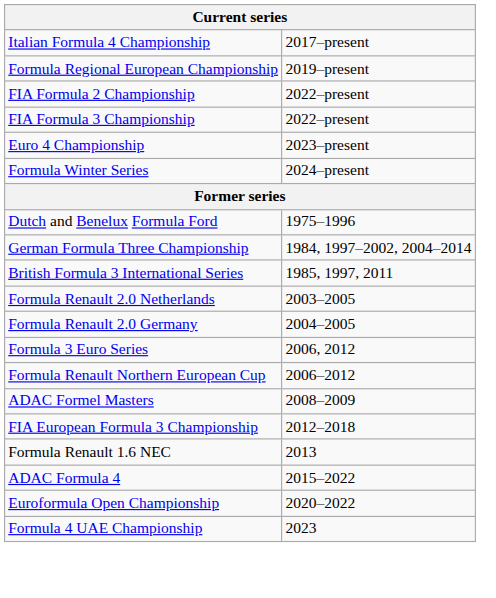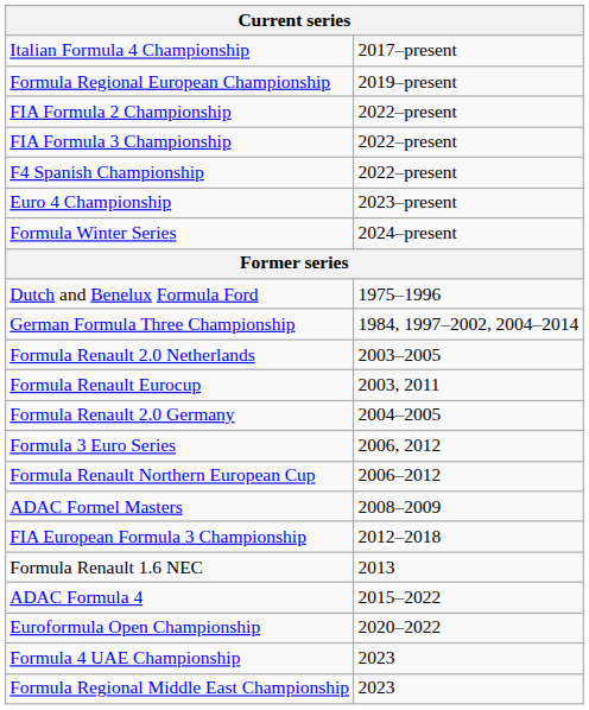 <table class="wikitable" border="1" style="font-size:85%;">
 <tr>
 <th colspan="2">Current series</th>
 </tr>
 <tr>
 <td><a href='#'>Italian Formula 4 Championship</a></td>
 <td>2017–present</td>
 </tr>
 <tr>
 <td><a href='#'>Formula Regional European Championship</a></td>
 <td>2019–present</td>
 </tr>
 <tr>
 <td><a href='#'>FIA Formula 2 Championship</a></td>
 <td>2022–present</td>
 </tr>
 <tr>
 <td><a href='#'>FIA Formula 3 Championship</a></td>
+<td>2022–present</td>
+</tr>
+<tr>
+<td><a href='#'>F4 Spanish Championship</a></td>
 <td>2022–present</td>
 </tr>
 <tr>
 <td><a href='#'>Euro 4 Championship</a></td>
 <td>2023–present</td>
 </tr>
 <tr>
 <td><a href='#'>Formula Winter Series</a></td>
 <td>2024–present</td>
 </tr>
 <tr>
 <th colspan="2">Former series</th>
 </tr>
 <tr>
 <td><a href='#'>Dutch</a> and <a href='#'>Benelux</a> <a href='#'>Formula Ford</a></td>
 <td>1975–1996</td>
 </tr>
 <tr>
 <td><a href='#'>German Formula Three Championship</a></td>
 <td>1984, 1997–2002, 2004–2014</td>
 </tr>
 <tr>
-<td><a href='#'>British Formula 3 International Series</a></td>
-<td>1985, 1997, 2011</td>
+<td><a href='#'>Formula Renault 2.0 Netherlands</a></td>
+<td>2003–2005</td>
 </tr>
 <tr>
-<td><a href='#'>Formula Renault 2.0 Netherlands</a></td>
-<td>2003–2005</td>
+<td><a href='#'>Formula Renault Eurocup</a></td>
+<td>2003, 2011</td>
 </tr>
 <tr>
 <td><a href='#'>Formula Renault 2.0 Germany</a></td>
 <td>2004–2005</td>
 </tr>
 <tr>
 <td><a href='#'>Formula 3 Euro Series</a></td>
 <td>2006, 2012</td>
 </tr>
 <tr>
 <td><a href='#'>Formula Renault Northern European Cup</a></td>
 <td>2006–2012</td>
 </tr>
 <tr>
 <td><a href='#'>ADAC Formel Masters</a></td>
 <td>2008–2009</td>
 </tr>
 <tr>
 <td><a href='#'>FIA European Formula 3 Championship</a></td>
 <td>2012–2018</td>
 </tr>
 <tr>
 <td>Formula Renault 1.6 NEC</td>
 <td>2013</td>
 </tr>
 <tr>
 <td><a href='#'>ADAC Formula 4</a></td>
 <td>2015–2022</td>
 </tr>
 <tr>
 <td><a href='#'>Euroformula Open Championship</a></td>
 <td>2020–2022</td>
 </tr>
 <tr>
 <td><a href='#'>Formula 4 UAE Championship</a></td>
 <td>2023</td>
 </tr>
+<tr>
+<td><a href='#'>Formula Regional Middle East Championship</a></td>
+<td>2023</td>
+</tr>
 </table>
